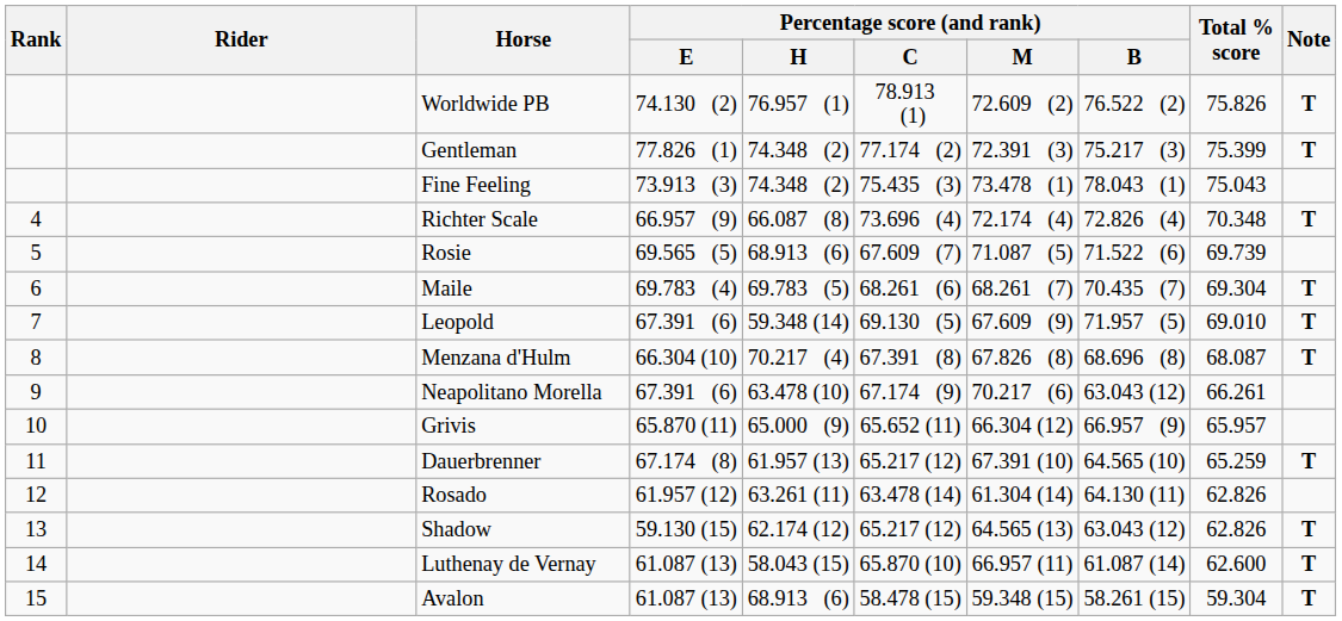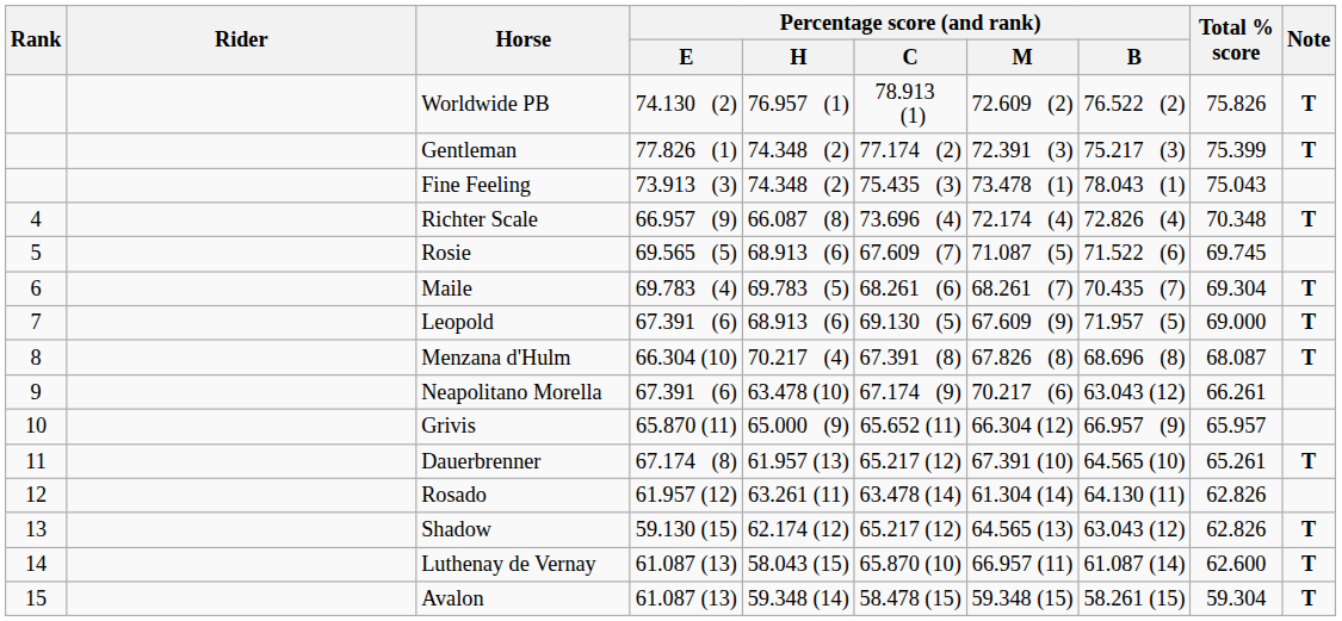 <table class="wikitable" style="text-align:center">
 <tr>
 <th rowspan=2>Rank</th>
 <th rowspan=2 width=250>Rider</th>
 <th rowspan=2 width=150>Horse</th>
 <th colspan=5>Percentage score (and rank)</th>
 <th rowspan=2 width=60>Total % score</th>
 <th rowspan=2>Note</th>
 </tr>
 <tr>
 <th width=75>E</th>
 <th width=75>H</th>
 <th width=75>C</th>
 <th width=75>M</th>
 <th width=75>B</th>
 </tr>
 <tr>
 <td></td>
 <td align=left></td>
 <td align=left>Worldwide PB</td>
 <td>74.130   (2)</td>
 <td>76.957   (1)</td>
 <td>78.913    (1)</td>
 <td>72.609   (2)</td>
 <td>76.522   (2)</td>
 <td>75.826</td>
 <td><strong>T</strong></td>
 </tr>
 <tr>
 <td></td>
 <td align=left></td>
 <td align=left>Gentleman</td>
 <td>77.826   (1)</td>
 <td>74.348   (2)</td>
 <td>77.174   (2)</td>
 <td>72.391   (3)</td>
 <td>75.217   (3)</td>
 <td>75.399</td>
 <td><strong>T</strong></td>
 </tr>
 <tr>
 <td></td>
 <td align=left></td>
 <td align=left>Fine Feeling</td>
 <td>73.913   (3)</td>
 <td>74.348   (2)</td>
 <td>75.435   (3)</td>
 <td>73.478   (1)</td>
 <td>78.043   (1)</td>
 <td>75.043</td>
 <td></td>
 </tr>
 <tr>
 <td>4</td>
 <td align=left></td>
 <td align=left>Richter Scale</td>
 <td>66.957   (9)</td>
 <td>66.087   (8)</td>
 <td>73.696   (4)</td>
 <td>72.174   (4)</td>
 <td>72.826   (4)</td>
 <td>70.348</td>
 <td><strong>T</strong></td>
 </tr>
 <tr>
 <td>5</td>
 <td align=left></td>
 <td align=left>Rosie</td>
 <td>69.565   (5)</td>
 <td>68.913   (6)</td>
 <td>67.609   (7)</td>
 <td>71.087   (5)</td>
 <td>71.522   (6)</td>
-<td>69.739</td>
+<td>69.745</td>
 <td></td>
 </tr>
 <tr>
 <td>6</td>
 <td align=left></td>
 <td align=left>Maile</td>
 <td>69.783   (4)</td>
 <td>69.783   (5)</td>
 <td>68.261   (6)</td>
 <td>68.261   (7)</td>
 <td>70.435   (7)</td>
 <td>69.304</td>
 <td><strong>T</strong></td>
 </tr>
 <tr>
 <td>7</td>
 <td align=left></td>
 <td align=left>Leopold</td>
 <td>67.391   (6)</td>
-<td>59.348 (14)</td>
+<td>68.913   (6)</td>
 <td>69.130   (5)</td>
 <td>67.609   (9)</td>
 <td>71.957   (5)</td>
-<td>69.010</td>
+<td>69.000</td>
 <td><strong>T</strong></td>
 </tr>
 <tr>
 <td>8</td>
 <td align=left></td>
 <td align=left>Menzana d'Hulm</td>
 <td>66.304 (10)</td>
 <td>70.217   (4)</td>
 <td>67.391   (8)</td>
 <td>67.826   (8)</td>
 <td>68.696   (8)</td>
 <td>68.087</td>
 <td><strong>T</strong></td>
 </tr>
 <tr>
 <td>9</td>
 <td align=left></td>
 <td align=left>Neapolitano Morella</td>
 <td>67.391   (6)</td>
 <td>63.478 (10)</td>
 <td>67.174   (9)</td>
 <td>70.217   (6)</td>
 <td>63.043 (12)</td>
 <td>66.261</td>
 <td></td>
 </tr>
 <tr>
 <td>10</td>
 <td align=left></td>
 <td align=left>Grivis</td>
 <td>65.870 (11)</td>
 <td>65.000   (9)</td>
 <td>65.652 (11)</td>
 <td>66.304 (12)</td>
 <td>66.957   (9)</td>
 <td>65.957</td>
 <td></td>
 </tr>
 <tr>
 <td>11</td>
 <td align=left></td>
 <td align=left>Dauerbrenner</td>
 <td>67.174   (8)</td>
 <td>61.957 (13)</td>
 <td>65.217 (12)</td>
 <td>67.391 (10)</td>
 <td>64.565 (10)</td>
-<td>65.259</td>
+<td>65.261</td>
 <td><strong>T</strong></td>
 </tr>
 <tr>
 <td>12</td>
 <td align=left></td>
 <td align=left>Rosado</td>
 <td>61.957 (12)</td>
 <td>63.261 (11)</td>
 <td>63.478 (14)</td>
 <td>61.304 (14)</td>
 <td>64.130 (11)</td>
 <td>62.826</td>
 <td></td>
 </tr>
 <tr>
 <td>13</td>
 <td align=left></td>
 <td align=left>Shadow</td>
 <td>59.130 (15)</td>
 <td>62.174 (12)</td>
 <td>65.217 (12)</td>
 <td>64.565 (13)</td>
 <td>63.043 (12)</td>
 <td>62.826</td>
 <td><strong>T</strong></td>
 </tr>
 <tr>
 <td>14</td>
 <td align=left></td>
 <td align=left>Luthenay de Vernay</td>
 <td>61.087 (13)</td>
 <td>58.043 (15)</td>
 <td>65.870 (10)</td>
 <td>66.957 (11)</td>
 <td>61.087 (14)</td>
 <td>62.600</td>
 <td><strong>T</strong></td>
 </tr>
 <tr>
 <td>15</td>
 <td align=left></td>
 <td align=left>Avalon</td>
 <td>61.087 (13)</td>
-<td>68.913   (6)</td>
+<td>59.348 (14)</td>
 <td>58.478 (15)</td>
 <td>59.348 (15)</td>
 <td>58.261 (15)</td>
 <td>59.304</td>
 <td><strong>T</strong></td>
 </tr>
 </table>
